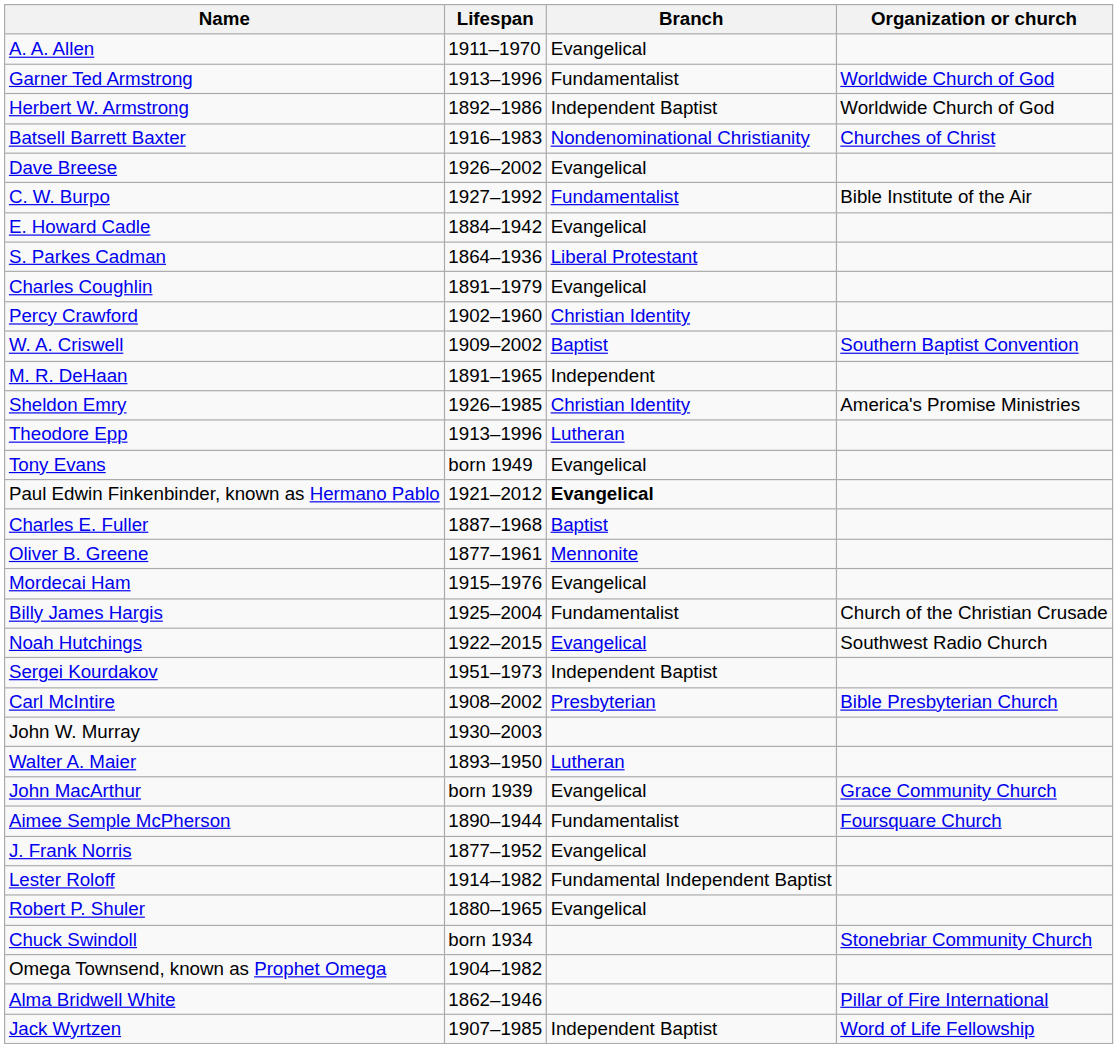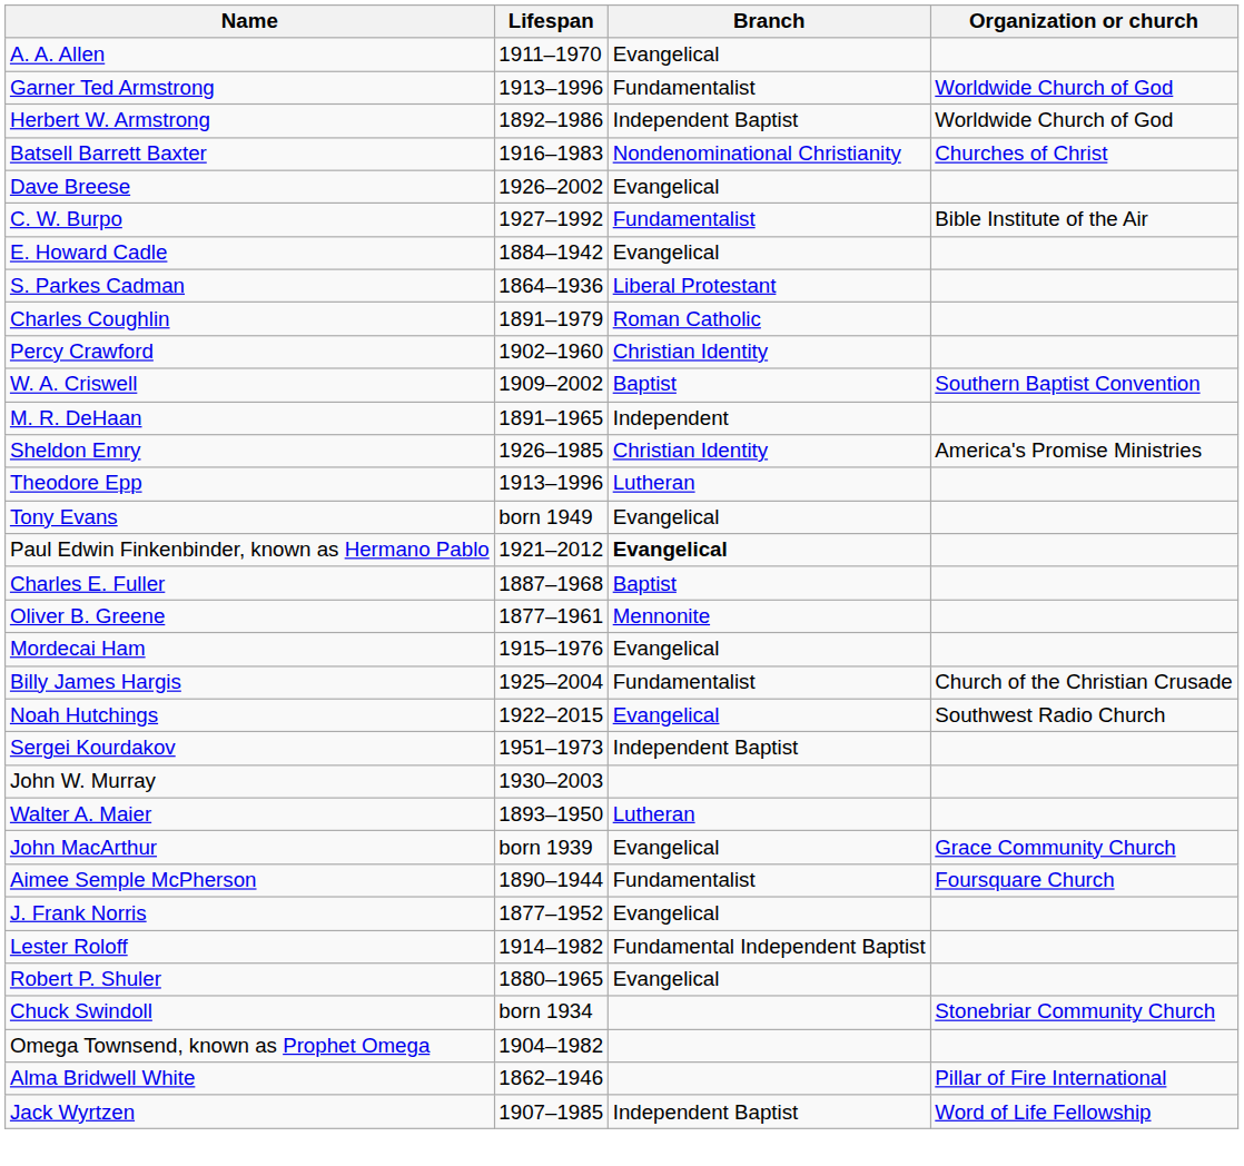 <table class="wikitable">
 <tr>
 <th>Name</th>
 <th>Lifespan</th>
 <th>Branch</th>
 <th>Organization or church</th>
 </tr>
 <tr>
 <td><a href='#'>A. A. Allen</a></td>
 <td>1911–1970</td>
 <td>Evangelical</td>
 <td></td>
 </tr>
 <tr>
 <td><a href='#'>Garner Ted Armstrong</a></td>
 <td>1913–1996</td>
 <td>Fundamentalist</td>
 <td><a href='#'>Worldwide Church of God</a></td>
 </tr>
 <tr>
 <td><a href='#'>Herbert W. Armstrong</a></td>
 <td>1892–1986</td>
 <td>Independent Baptist</td>
 <td>Worldwide Church of God</td>
 </tr>
 <tr>
 <td><a href='#'>Batsell Barrett Baxter</a></td>
 <td>1916–1983</td>
 <td><a href='#'>Nondenominational Christianity</a></td>
 <td><a href='#'>Churches of Christ</a></td>
 </tr>
 <tr>
 <td><a href='#'>Dave Breese</a></td>
 <td>1926–2002</td>
 <td>Evangelical</td>
 <td></td>
 </tr>
 <tr>
 <td><a href='#'>C. W. Burpo</a></td>
 <td>1927–1992</td>
 <td><a href='#'>Fundamentalist</a></td>
 <td>Bible Institute of the Air</td>
 </tr>
 <tr>
 <td><a href='#'>E. Howard Cadle</a></td>
 <td>1884–1942</td>
 <td>Evangelical</td>
 <td></td>
 </tr>
 <tr>
 <td><a href='#'>S. Parkes Cadman</a></td>
 <td>1864–1936</td>
 <td><a href='#'>Liberal Protestant</a></td>
 <td></td>
 </tr>
 <tr>
 <td><a href='#'>Charles Coughlin</a></td>
 <td>1891–1979</td>
-<td>Evangelical</td>
+<td><a href='#'>Roman Catholic</a></td>
 <td></td>
 </tr>
 <tr>
 <td><a href='#'>Percy Crawford</a></td>
 <td>1902–1960</td>
 <td><a href='#'>Christian Identity</a></td>
 <td></td>
 </tr>
 <tr>
 <td><a href='#'>W. A. Criswell</a></td>
 <td>1909–2002</td>
 <td><a href='#'>Baptist</a></td>
 <td><a href='#'>Southern Baptist Convention</a></td>
 </tr>
 <tr>
 <td><a href='#'>M. R. DeHaan</a></td>
 <td>1891–1965</td>
 <td>Independent</td>
 <td></td>
 </tr>
 <tr>
 <td><a href='#'>Sheldon Emry</a></td>
 <td>1926–1985</td>
 <td><a href='#'>Christian Identity</a></td>
 <td>America's Promise Ministries</td>
 </tr>
 <tr>
 <td><a href='#'>Theodore Epp</a></td>
 <td>1913–1996</td>
 <td><a href='#'>Lutheran</a></td>
 <td></td>
 </tr>
 <tr>
 <td><a href='#'>Tony Evans</a></td>
 <td>born 1949</td>
 <td>Evangelical</td>
 <td></td>
 </tr>
 <tr>
 <td>Paul Edwin Finkenbinder, known as <a href='#'>Hermano Pablo</a></td>
 <td>1921–2012</td>
 <td><strong>Evangelical</strong></td>
 <td></td>
 </tr>
 <tr>
 <td><a href='#'>Charles E. Fuller</a></td>
 <td>1887–1968</td>
 <td><a href='#'>Baptist</a></td>
 <td></td>
 </tr>
 <tr>
 <td><a href='#'>Oliver B. Greene</a></td>
 <td>1877–1961</td>
 <td><a href='#'>Mennonite</a></td>
 <td></td>
 </tr>
 <tr>
 <td><a href='#'>Mordecai Ham</a></td>
 <td>1915–1976</td>
 <td>Evangelical</td>
 <td></td>
 </tr>
 <tr>
 <td><a href='#'>Billy James Hargis</a></td>
 <td>1925–2004</td>
 <td>Fundamentalist</td>
 <td>Church of the Christian Crusade</td>
 </tr>
 <tr>
 <td><a href='#'>Noah Hutchings</a></td>
 <td>1922–2015</td>
 <td><a href='#'>Evangelical</a></td>
 <td>Southwest Radio Church</td>
 </tr>
 <tr>
 <td><a href='#'>Sergei Kourdakov</a></td>
 <td>1951–1973</td>
 <td>Independent Baptist</td>
 <td></td>
 </tr>
 <tr>
-<td><a href='#'>Carl McIntire</a></td>
-<td>1908–2002</td>
-<td><a href='#'>Presbyterian</a></td>
-<td><a href='#'>Bible Presbyterian Church</a></td>
-</tr>
-<tr>
 <td>John W. Murray</td>
 <td>1930–2003</td>
 <td></td>
 <td></td>
 </tr>
 <tr>
 <td><a href='#'>Walter A. Maier</a></td>
 <td>1893–1950</td>
 <td><a href='#'>Lutheran</a></td>
 <td></td>
 </tr>
 <tr>
 <td><a href='#'>John MacArthur</a></td>
 <td>born 1939</td>
 <td>Evangelical</td>
 <td><a href='#'>Grace Community Church</a></td>
 </tr>
 <tr>
 <td><a href='#'>Aimee Semple McPherson</a></td>
 <td>1890–1944</td>
 <td>Fundamentalist</td>
 <td><a href='#'>Foursquare Church</a></td>
 </tr>
 <tr>
 <td><a href='#'>J. Frank Norris</a></td>
 <td>1877–1952</td>
 <td>Evangelical</td>
 <td></td>
 </tr>
 <tr>
 <td><a href='#'>Lester Roloff</a></td>
 <td>1914–1982</td>
 <td>Fundamental Independent Baptist</td>
 <td></td>
 </tr>
 <tr>
 <td><a href='#'>Robert P. Shuler</a></td>
 <td>1880–1965</td>
 <td>Evangelical</td>
 <td></td>
 </tr>
 <tr>
 <td><a href='#'>Chuck Swindoll</a></td>
 <td>born 1934</td>
 <td></td>
 <td><a href='#'>Stonebriar Community Church</a></td>
 </tr>
 <tr>
 <td>Omega Townsend, known as <a href='#'>Prophet Omega</a></td>
 <td>1904–1982</td>
 <td></td>
 <td></td>
 </tr>
 <tr>
 <td><a href='#'>Alma Bridwell White</a></td>
 <td>1862–1946</td>
 <td></td>
 <td><a href='#'>Pillar of Fire International</a></td>
 </tr>
 <tr>
 <td><a href='#'>Jack Wyrtzen</a></td>
 <td>1907–1985</td>
 <td>Independent Baptist</td>
 <td><a href='#'>Word of Life Fellowship</a></td>
 </tr>
 </table>
